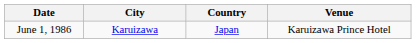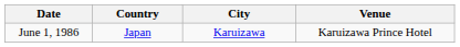 <table class="wikitable sortable plainrowheaders" style="text-align:center;">
 <tr>
 <th scope="col" style="width:11em;">Date</th>
+<th scope="col" style="width:10em;">Country</th>
 <th scope="col" style="width:13em;">City</th>
-<th scope="col" style="width:10em;">Country</th>
 <th scope="col" style="width:20em;">Venue</th>
 </tr>
 <tr>
 <td>June 1, 1986</td>
+<td><a href='#'>Japan</a></td>
 <td><a href='#'>Karuizawa</a></td>
-<td><a href='#'>Japan</a></td>
 <td>Karuizawa Prince Hotel</td>
 </tr>
 </table>
